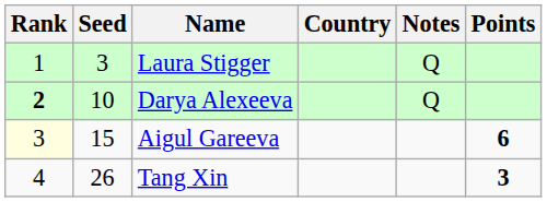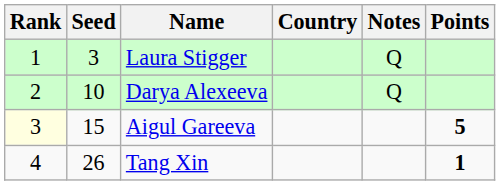 <table class="wikitable" style="text-align:center;">
 <tr>
 <th>Rank</th>
 <th>Seed</th>
 <th>Name</th>
 <th>Country</th>
 <th>Notes</th>
 <th>Points</th>
 </tr>
 <tr bgcolor=ccffcc>
 <td>1</td>
 <td>3</td>
 <td align=left><a href='#'>Laura Stigger</a></td>
 <td align=left></td>
 <td>Q</td>
 <td></td>
 </tr>
 <tr bgcolor=ccffcc>
-<td><strong>2</strong></td>
+<td>2</td>
 <td>10</td>
 <td align=left><a href='#'>Darya Alexeeva</a></td>
 <td align=left></td>
 <td>Q</td>
 <td></td>
 </tr>
 <tr>
 <td style="background: lightyellow;">3</td>
 <td>15</td>
 <td align=left><a href='#'>Aigul Gareeva</a></td>
 <td align=left></td>
 <td></td>
-<td><strong>6</strong></td>
+<td><strong>5</strong></td>
 </tr>
 <tr>
 <td>4</td>
 <td>26</td>
 <td align=left><a href='#'>Tang Xin</a></td>
 <td align=left></td>
 <td></td>
-<td><strong>3</strong></td>
+<td><strong>1</strong></td>
 </tr>
 </table>
